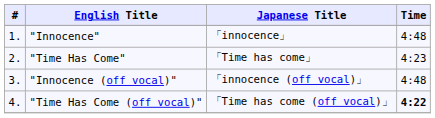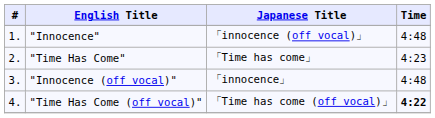 <table border="" cellpadding="4" cellspacing="0" style="border: 1px #aaaaaa solid; border-collapse: collapse; padding: 0.2em; margin: 1em 1em 1em 0; background: #f7f8ff; font-size:0.9em">
 <tr valign="middle" bgcolor="#e6e9ff">
 <th rowspan="1">#</th>
 <th rowspan="1"><a href='#'>English</a> Title</th>
 <th colspan="1"><a href='#'>Japanese</a> Title</th>
 <th rowspan="1">Time</th>
 </tr>
 <tr bgcolor="#e6e9ff">
 </tr>
 <tr>
 <td>1.</td>
 <td>"Innocence"</td>
-<td>「innocence」</td>
+<td>「innocence (<a href='#'>off vocal</a>)」</td>
 <td>4:48</td>
 </tr>
 <tr>
 <td>2.</td>
 <td>"Time Has Come"</td>
 <td>「Time has come」</td>
 <td>4:23</td>
 </tr>
 <tr>
 <td>3.</td>
 <td>"Innocence (<a href='#'>off vocal</a>)"</td>
-<td>「innocence (<a href='#'>off vocal</a>)」</td>
+<td>「innocence」</td>
 <td>4:48</td>
 </tr>
 <tr>
 <td>4.</td>
 <td>"Time Has Come (<a href='#'>off vocal</a>)"</td>
 <td>「Time has come (<a href='#'>off vocal</a>)」</td>
 <td><strong>4:22</strong></td>
 </tr>
 <tr>
 </tr>
 </table>
